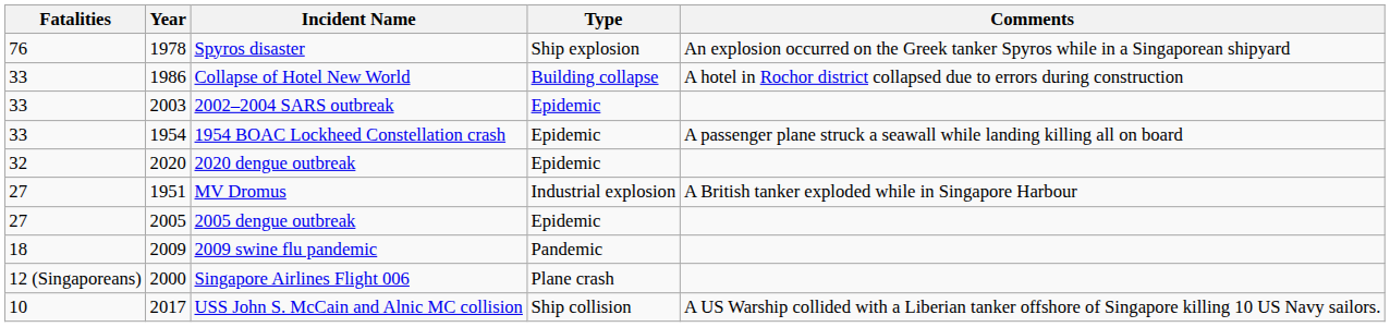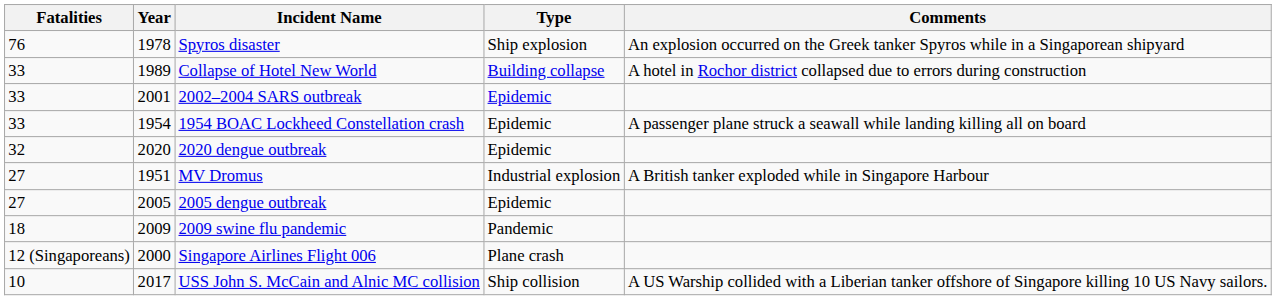 <table class="wikitable sortable sticky-header" style=text-align:left" style="margin:1em auto;">
 <tr>
 <th data-sort-type="number">Fatalities</th>
 <th>Year</th>
 <th>Incident Name</th>
 <th>Type</th>
 <th>Comments</th>
 </tr>
 <tr>
 <td>76</td>
 <td>1978</td>
 <td><a href='#'>Spyros disaster</a></td>
 <td>Ship explosion</td>
 <td>An explosion occurred on the Greek tanker Spyros while in a Singaporean shipyard</td>
 </tr>
 <tr>
 <td>33</td>
-<td>1986</td>
+<td>1989</td>
 <td><a href='#'>Collapse of Hotel New World</a></td>
 <td><a href='#'>Building collapse</a></td>
 <td>A hotel in <a href='#'>Rochor district</a> collapsed due to errors during construction</td>
 </tr>
 <tr>
 <td>33</td>
-<td>2003</td>
+<td>2001</td>
 <td><a href='#'>2002–2004 SARS outbreak</a></td>
 <td><a href='#'>Epidemic</a></td>
 <td></td>
 </tr>
 <tr>
 <td>33</td>
 <td>1954</td>
 <td><a href='#'>1954 BOAC Lockheed Constellation crash</a></td>
 <td>Epidemic</td>
 <td>A passenger plane struck a seawall while landing killing all on board</td>
 </tr>
 <tr>
 <td>32</td>
 <td>2020</td>
 <td><a href='#'>2020 dengue outbreak</a></td>
 <td>Epidemic</td>
 <td></td>
 </tr>
 <tr>
 <td>27</td>
 <td>1951</td>
 <td><a href='#'>MV Dromus</a></td>
 <td>Industrial explosion</td>
 <td>A British tanker exploded while in Singapore Harbour</td>
 </tr>
 <tr>
 <td>27</td>
 <td>2005</td>
 <td><a href='#'>2005 dengue outbreak</a></td>
 <td>Epidemic</td>
 <td></td>
 </tr>
 <tr>
 <td>18</td>
 <td>2009</td>
 <td><a href='#'>2009 swine flu pandemic</a></td>
 <td>Pandemic</td>
 <td></td>
 </tr>
 <tr>
 <td>12 (Singaporeans)</td>
 <td>2000</td>
 <td><a href='#'>Singapore Airlines Flight 006</a></td>
 <td>Plane crash</td>
 <td></td>
 </tr>
 <tr>
 <td>10</td>
 <td>2017</td>
 <td><a href='#'>USS John S. McCain and Alnic MC collision</a></td>
 <td>Ship collision</td>
 <td>A US Warship collided with a Liberian tanker offshore of Singapore killing 10 US Navy sailors.</td>
 </tr>
 </table>
